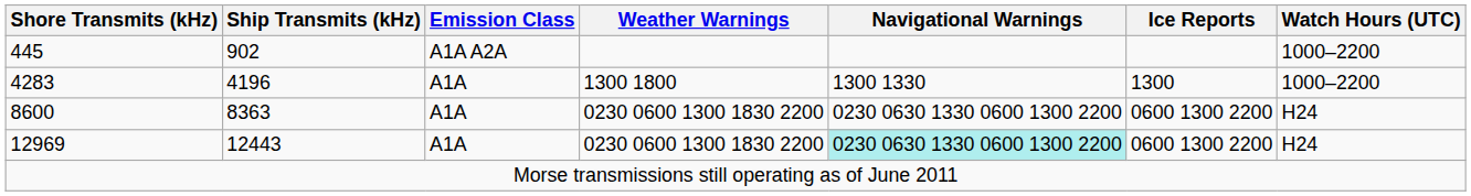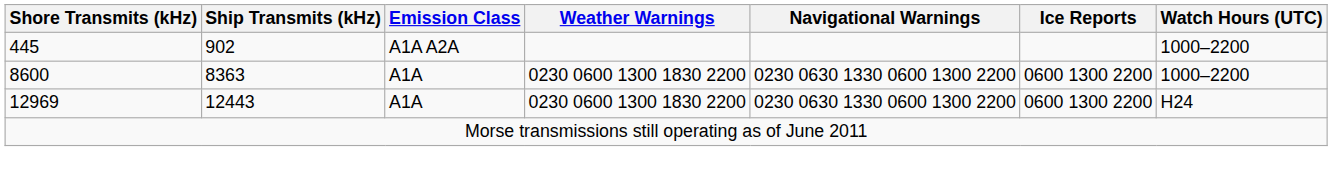 <table class="wikitable collapsible collapsed" style="margin:auto; border:#bbb; margin:.46em 0 0 .2em; margin:auto">
 <tr>
 <th>Shore Transmits (kHz)</th>
 <th>Ship Transmits (kHz)</th>
 <th><a href='#'>Emission Class</a></th>
 <th><a href='#'>Weather Warnings</a></th>
 <th>Navigational Warnings</th>
 <th>Ice Reports</th>
 <th>Watch Hours (UTC)</th>
 </tr>
 <tr>
 <td>445</td>
 <td>902</td>
 <td>A1A A2A</td>
 <td></td>
 <td></td>
 <td></td>
 <td>1000–2200</td>
 </tr>
 <tr>
-<td>4283</td>
-<td>4196</td>
+<td>8600</td>
+<td>8363</td>
 <td>A1A</td>
-<td>1300 1800</td>
-<td>1300 1330</td>
-<td>1300</td>
+<td>0230 0600 1300 1830 2200</td>
+<td>0230 0630 1330 0600 1300 2200</td>
+<td>0600 1300 2200</td>
 <td>1000–2200</td>
 </tr>
 <tr>
-<td>8600</td>
-<td>8363</td>
+<td>12969</td>
+<td>12443</td>
 <td>A1A</td>
 <td>0230 0600 1300 1830 2200</td>
 <td>0230 0630 1330 0600 1300 2200</td>
 <td>0600 1300 2200</td>
 <td>H24</td>
 </tr>
 <tr>
-<td>12969</td>
-<td>12443</td>
-<td>A1A</td>
-<td>0230 0600 1300 1830 2200</td>
-<td style="background: paleturquoise;">0230 0630 1330 0600 1300 2200</td>
-<td>0600 1300 2200</td>
-<td>H24</td>
-</tr>
-<tr>
 <td colspan="7" style="text-align: center;">Morse transmissions still operating as of June 2011</td>
 </tr>
 </table>
